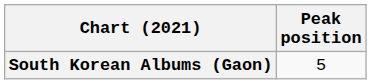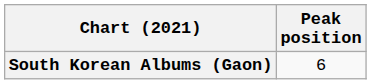 <table class="wikitable plainrowheaders" style="text-align:center">
 <tr>
 <th scope="col">Chart (2021)</th>
 <th scope="col">Peak<br>position</th>
 </tr>
 <tr>
 <th scope="row">South Korean Albums (Gaon)</th>
-<td>5</td>
+<td>6</td>
 </tr>
 </table>
